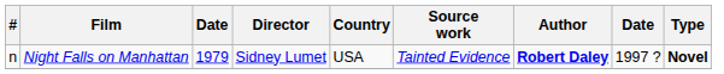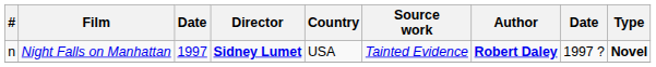 <table class="wikitable">
 <tr>
 <th>#</th>
 <th>Film</th>
 <th>Date</th>
 <th>Director</th>
 <th>Country</th>
 <th>Source<br>work</th>
 <th>Author</th>
 <th>Date</th>
 <th>Type</th>
 </tr>
 <tr>
 <td>n</td>
 <td><em><a href='#'>Night Falls on Manhattan</a></em></td>
-<td><a href='#'>1979</a></td>
-<td><a href='#'>Sidney Lumet</a></td>
+<td><a href='#'>1997</a></td>
+<td><strong><a href='#'>Sidney Lumet</a></strong></td>
 <td>USA</td>
 <td><em><a href='#'>Tainted Evidence</a></em></td>
 <td><strong><a href='#'>Robert Daley</a></strong></td>
 <td>1997 ?</td>
 <td><strong>Novel</strong></td>
 </tr>
 <tr>
 </tr>
 </table>
